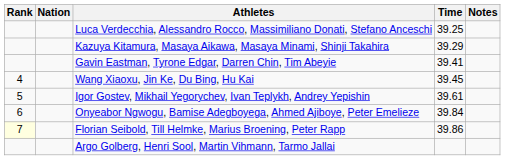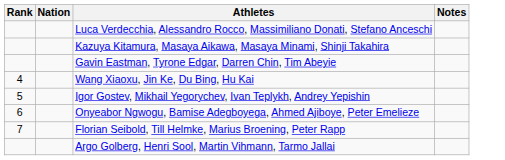 <table class="wikitable sortable" style="text-align:center">
 <tr>
 <th>Rank</th>
 <th>Nation</th>
 <th>Athletes</th>
-<th>Time</th>
 <th>Notes</th>
 </tr>
 <tr>
 <td></td>
 <td align=left></td>
 <td align=left><a href='#'>Luca Verdecchia</a>, <a href='#'>Alessandro Rocco</a>, <a href='#'>Massimiliano Donati</a>, <a href='#'>Stefano Anceschi</a></td>
-<td>39.25</td>
 <td></td>
 </tr>
 <tr>
 <td></td>
 <td align=left></td>
 <td align=left><a href='#'>Kazuya Kitamura</a>, <a href='#'>Masaya Aikawa</a>, <a href='#'>Masaya Minami</a>, <a href='#'>Shinji Takahira</a></td>
-<td>39.29</td>
 <td></td>
 </tr>
 <tr>
 <td></td>
 <td align=left></td>
 <td align=left><a href='#'>Gavin Eastman</a>, <a href='#'>Tyrone Edgar</a>, <a href='#'>Darren Chin</a>, <a href='#'>Tim Abeyie</a></td>
-<td>39.41</td>
 <td></td>
 </tr>
 <tr>
 <td>4</td>
 <td align=left></td>
 <td align=left><a href='#'>Wang Xiaoxu</a>, <a href='#'>Jin Ke</a>, <a href='#'>Du Bing</a>, <a href='#'>Hu Kai</a></td>
-<td>39.45</td>
 <td></td>
 </tr>
 <tr>
 <td>5</td>
 <td align=left></td>
 <td align=left><a href='#'>Igor Gostev</a>, <a href='#'>Mikhail Yegorychev</a>, <a href='#'>Ivan Teplykh</a>, <a href='#'>Andrey Yepishin</a></td>
-<td>39.61</td>
 <td></td>
 </tr>
 <tr>
 <td>6</td>
 <td align=left></td>
 <td align=left><a href='#'>Onyeabor Ngwogu</a>, <a href='#'>Bamise Adegboyega</a>, <a href='#'>Ahmed Ajiboye</a>, <a href='#'>Peter Emelieze</a></td>
-<td>39.84</td>
 <td></td>
 </tr>
 <tr>
-<td style="background: lightyellow;">7</td>
+<td>7</td>
 <td align=left></td>
 <td align=left><a href='#'>Florian Seibold</a>, <a href='#'>Till Helmke</a>, <a href='#'>Marius Broening</a>, <a href='#'>Peter Rapp</a></td>
-<td>39.86</td>
 <td></td>
 </tr>
 <tr>
 <td></td>
 <td align=left></td>
 <td align=left><a href='#'>Argo Golberg</a>, <a href='#'>Henri Sool</a>, <a href='#'>Martin Vihmann</a>, <a href='#'>Tarmo Jallai</a></td>
 <td></td>
-<td></td>
 </tr>
 </table>
